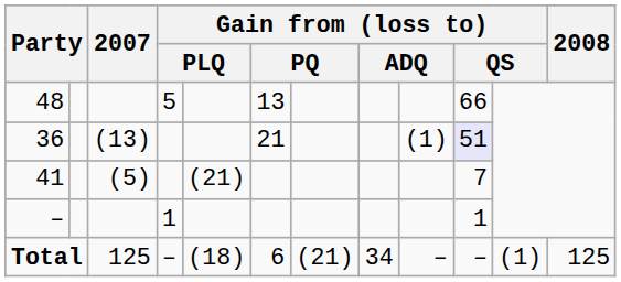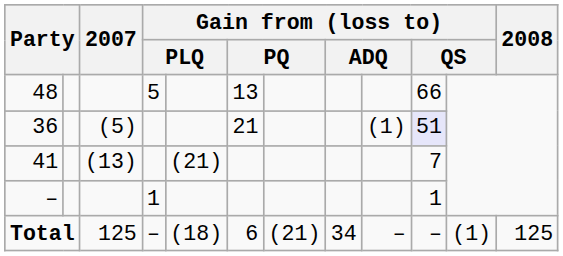 <table class="wikitable" style="text-align:right">
 <tr>
 <th rowspan="2" colspan="2">Party</th>
 <th rowspan="2">2007</th>
 <th colspan="8">Gain from (loss to)</th>
 <th rowspan="2">2008</th>
 </tr>
 <tr>
 <th colspan="2">PLQ</th>
 <th colspan="2">PQ</th>
 <th colspan="2">ADQ</th>
 <th colspan="2">QS</th>
 </tr>
 <tr>
 <td>48</td>
 <td></td>
 <td></td>
 <td>5</td>
 <td></td>
 <td>13</td>
 <td></td>
 <td></td>
 <td></td>
 <td>66</td>
 </tr>
 <tr>
 <td>36</td>
 <td></td>
-<td>(13)</td>
+<td>(5)</td>
 <td></td>
 <td></td>
 <td>21</td>
 <td></td>
 <td></td>
 <td>(1)</td>
 <td style="background: lavender;">51</td>
 </tr>
 <tr>
 <td>41</td>
 <td></td>
-<td>(5)</td>
+<td>(13)</td>
 <td></td>
 <td>(21)</td>
 <td></td>
 <td></td>
 <td></td>
 <td></td>
 <td>7</td>
 </tr>
 <tr>
 <td>–</td>
 <td></td>
 <td></td>
 <td>1</td>
 <td></td>
 <td></td>
 <td></td>
 <td></td>
 <td></td>
 <td>1</td>
 </tr>
 <tr>
 <td colspan="2" style="text-align:left;"><strong>Total</strong></td>
 <td>125</td>
 <td>–</td>
 <td>(18)</td>
 <td>6</td>
 <td>(21)</td>
 <td>34</td>
 <td>–</td>
 <td>–</td>
 <td>(1)</td>
 <td>125</td>
 </tr>
 </table>
